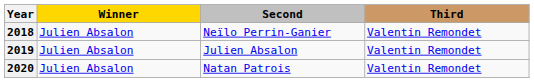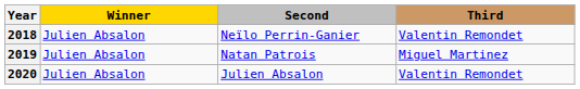 <table class="wikitable sortable">
 <tr>
 <th>Year</th>
 <th scope=col colspan=1 style="width:200px; background: gold;">Winner</th>
 <th scope=col colspan=1 style="width:200px; background: silver;">Second</th>
 <th scope=col colspan=1 style="width:200px; background: #cc9966;">Third</th>
 </tr>
 <tr>
 <th>2018</th>
 <td><a href='#'>Julien Absalon</a></td>
 <td><a href='#'>Neïlo Perrin-Ganier</a></td>
 <td><a href='#'>Valentin Remondet</a></td>
 </tr>
 <tr>
 <th>2019</th>
 <td><a href='#'>Julien Absalon</a></td>
-<td><a href='#'>Julien Absalon</a></td>
-<td><a href='#'>Valentin Remondet</a></td>
+<td><a href='#'>Natan Patrois</a></td>
+<td><a href='#'>Miguel Martinez</a></td>
 </tr>
 <tr>
 <th>2020</th>
 <td><a href='#'>Julien Absalon</a></td>
-<td><a href='#'>Natan Patrois</a></td>
+<td><a href='#'>Julien Absalon</a></td>
 <td><a href='#'>Valentin Remondet</a></td>
 </tr>
 </table>
